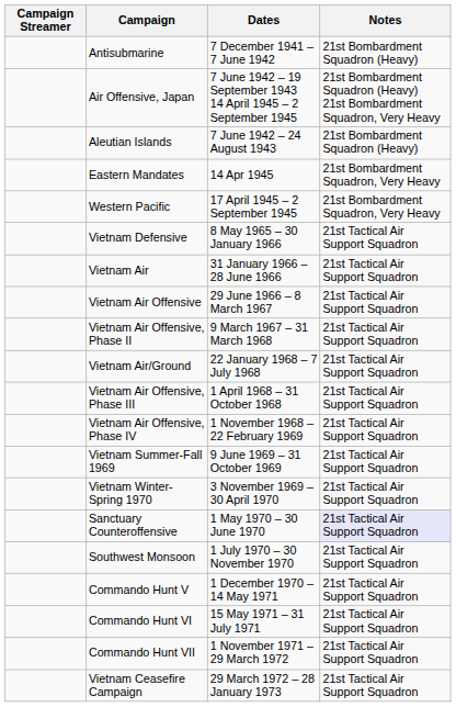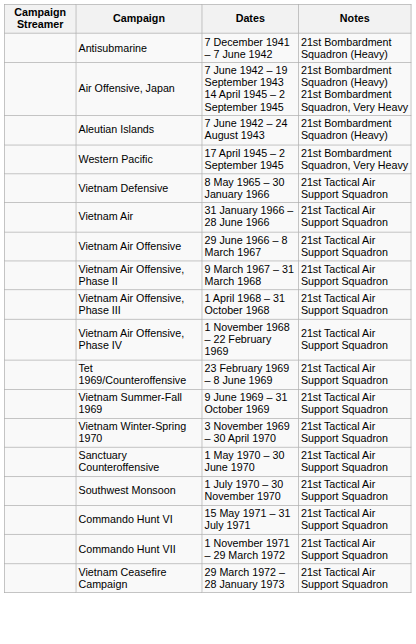 <table class="wikitable">
 <tr style="background:#efefef;">
 <th>Campaign Streamer</th>
 <th>Campaign</th>
 <th>Dates</th>
 <th>Notes</th>
 </tr>
 <tr>
 <td></td>
 <td>Antisubmarine</td>
 <td>7 December 1941 – 7 June 1942</td>
 <td>21st Bombardment Squadron (Heavy)</td>
 </tr>
 <tr>
 <td></td>
 <td>Air Offensive, Japan</td>
 <td>7 June 1942 – 19 September 1943<br>14 April 1945 – 2 September 1945</td>
 <td>21st Bombardment Squadron (Heavy)<br>21st Bombardment Squadron, Very Heavy</td>
 </tr>
 <tr>
 <td></td>
 <td>Aleutian Islands</td>
 <td>7 June 1942 – 24 August 1943</td>
 <td>21st Bombardment Squadron (Heavy)</td>
-</tr>
-<tr>
-<td></td>
-<td>Eastern Mandates</td>
-<td>14 Apr 1945</td>
-<td>21st Bombardment Squadron, Very Heavy</td>
 </tr>
 <tr>
 <td></td>
 <td>Western Pacific</td>
 <td>17 April 1945 – 2 September 1945</td>
 <td>21st Bombardment Squadron, Very Heavy</td>
 </tr>
 <tr>
 <td></td>
 <td>Vietnam Defensive</td>
 <td>8 May 1965 – 30 January 1966</td>
 <td>21st Tactical Air Support Squadron</td>
 </tr>
 <tr>
 <td></td>
 <td>Vietnam Air</td>
 <td>31 January 1966 – 28 June 1966</td>
 <td>21st Tactical Air Support Squadron</td>
 </tr>
 <tr>
 <td></td>
 <td>Vietnam Air Offensive</td>
 <td>29 June 1966 – 8 March 1967</td>
 <td>21st Tactical Air Support Squadron</td>
 </tr>
 <tr>
 <td></td>
 <td>Vietnam Air Offensive, Phase II</td>
 <td>9 March 1967 – 31 March 1968</td>
 <td>21st Tactical Air Support Squadron</td>
 </tr>
 <tr>
 <td></td>
-<td>Vietnam Air/Ground</td>
-<td>22 January 1968 – 7 July 1968</td>
-<td>21st Tactical Air Support Squadron</td>
-</tr>
-<tr>
-<td></td>
 <td>Vietnam Air Offensive, Phase III</td>
 <td>1 April 1968 – 31 October 1968</td>
 <td>21st Tactical Air Support Squadron</td>
 </tr>
 <tr>
 <td></td>
 <td>Vietnam Air Offensive, Phase IV</td>
 <td>1 November 1968 – 22 February 1969</td>
+<td>21st Tactical Air Support Squadron</td>
+</tr>
+<tr>
+<td></td>
+<td>Tet 1969/Counteroffensive</td>
+<td>23 February 1969 – 8 June 1969</td>
 <td>21st Tactical Air Support Squadron</td>
 </tr>
 <tr>
 <td></td>
 <td>Vietnam Summer-Fall 1969</td>
 <td>9 June 1969 – 31 October 1969</td>
 <td>21st Tactical Air Support Squadron</td>
 </tr>
 <tr>
 <td></td>
 <td>Vietnam Winter-Spring 1970</td>
 <td>3 November 1969 – 30 April 1970</td>
 <td>21st Tactical Air Support Squadron</td>
 </tr>
 <tr>
 <td></td>
 <td>Sanctuary Counteroffensive</td>
 <td>1 May 1970 – 30 June 1970</td>
-<td style="background: lavender;">21st Tactical Air Support Squadron</td>
+<td>21st Tactical Air Support Squadron</td>
 </tr>
 <tr>
 <td></td>
 <td>Southwest Monsoon</td>
 <td>1 July 1970 – 30 November 1970</td>
-<td>21st Tactical Air Support Squadron</td>
-</tr>
-<tr>
-<td></td>
-<td>Commando Hunt V</td>
-<td>1 December 1970 – 14 May 1971</td>
 <td>21st Tactical Air Support Squadron</td>
 </tr>
 <tr>
 <td></td>
 <td>Commando Hunt VI</td>
 <td>15 May 1971 – 31 July 1971</td>
 <td>21st Tactical Air Support Squadron</td>
 </tr>
 <tr>
 <td></td>
 <td>Commando Hunt VII</td>
 <td>1 November 1971 – 29 March 1972</td>
 <td>21st Tactical Air Support Squadron</td>
 </tr>
 <tr>
 <td></td>
 <td>Vietnam Ceasefire Campaign</td>
 <td>29 March 1972 – 28 January 1973</td>
 <td>21st Tactical Air Support Squadron</td>
 </tr>
 </table>
